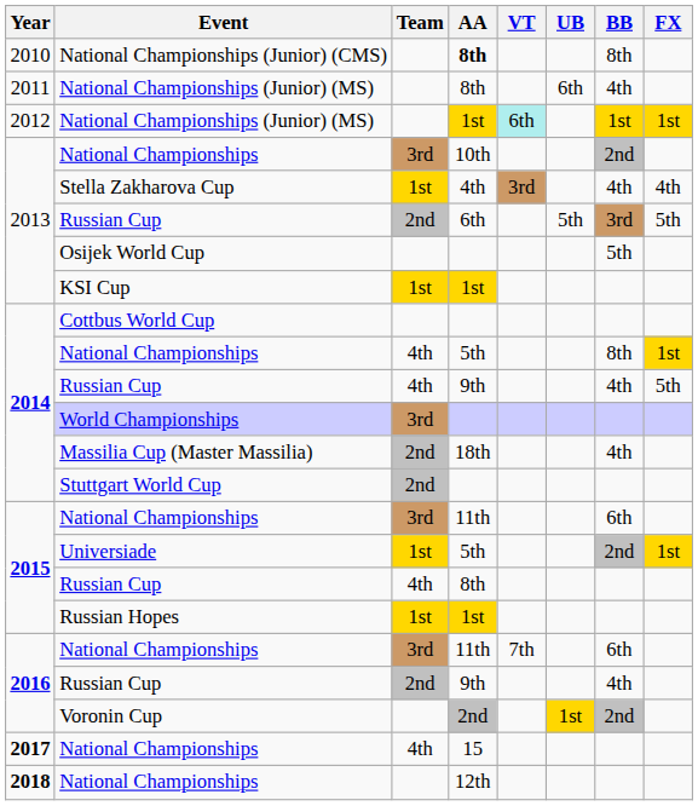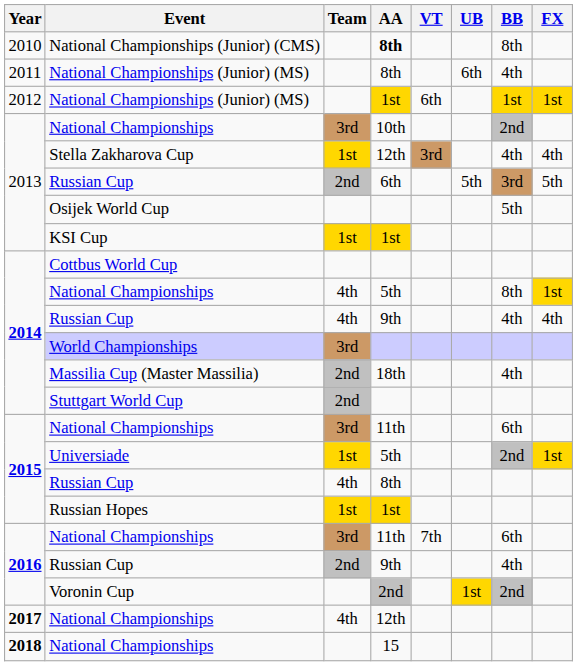 <table class="wikitable" style="text-align:center; font-size: 95%;">
 <tr>
 <th>Year</th>
 <th>Event</th>
 <th style="width:30px;">Team</th>
 <th style="width:30px;">AA</th>
 <th style="width:30px;"><a href='#'>VT</a></th>
 <th style="width:30px;"><a href='#'>UB</a></th>
 <th style="width:30px;"><a href='#'>BB</a></th>
 <th style="width:30px;"><a href='#'>FX</a></th>
 </tr>
 <tr>
 <td>2010</td>
 <td align=left>National Championships (Junior) (CMS)</td>
 <td></td>
 <td><strong>8th</strong></td>
 <td></td>
 <td></td>
 <td>8th</td>
 <td></td>
 </tr>
 <tr>
 <td>2011</td>
 <td align=left><a href='#'>National Championships</a> (Junior) (MS)</td>
 <td></td>
 <td>8th</td>
 <td></td>
 <td>6th</td>
 <td>4th</td>
 <td></td>
 </tr>
 <tr>
 <td>2012</td>
 <td align=left><a href='#'>National Championships</a> (Junior) (MS)</td>
 <td></td>
 <td style="background: gold">1st</td>
-<td style="background: paleturquoise;">6th</td>
+<td>6th</td>
 <td></td>
 <td style="background: gold">1st</td>
 <td style="background: gold">1st</td>
 </tr>
 <tr>
 <td rowspan="5">2013</td>
 <td align=left><a href='#'>National Championships</a></td>
 <td style="background:#c96;">3rd</td>
 <td>10th</td>
 <td></td>
 <td></td>
 <td style="background:silver;">2nd</td>
 <td></td>
 </tr>
 <tr>
 <td align=left>Stella Zakharova Cup</td>
 <td style="background: gold">1st</td>
-<td>4th</td>
+<td>12th</td>
 <td style="background:#c96;">3rd</td>
 <td></td>
 <td>4th</td>
 <td>4th</td>
 </tr>
 <tr>
 <td align=left><a href='#'>Russian Cup</a></td>
 <td style="background:silver;">2nd</td>
 <td>6th</td>
 <td></td>
 <td>5th</td>
 <td style="background:#c96;">3rd</td>
 <td>5th</td>
 </tr>
 <tr>
 <td align=left>Osijek World Cup</td>
 <td></td>
 <td></td>
 <td></td>
 <td></td>
 <td>5th</td>
 <td></td>
 </tr>
 <tr>
 <td align=left>KSI Cup</td>
 <td style="background: gold">1st</td>
 <td style="background: gold">1st</td>
 <td></td>
 <td></td>
 <td></td>
 <td></td>
 </tr>
 <tr>
 <td rowspan="6"><strong><a href='#'>2014</a></strong></td>
 <td align=left><a href='#'>Cottbus World Cup</a></td>
 <td></td>
 <td></td>
 <td></td>
 <td></td>
 <td></td>
 <td></td>
 </tr>
 <tr>
 <td align=left><a href='#'>National Championships</a></td>
 <td>4th</td>
 <td>5th</td>
 <td></td>
 <td></td>
 <td>8th</td>
 <td style="background: gold">1st</td>
 </tr>
 <tr>
 <td align=left><a href='#'>Russian Cup</a></td>
 <td>4th</td>
 <td>9th</td>
 <td></td>
 <td></td>
 <td>4th</td>
-<td>5th</td>
+<td>4th</td>
 </tr>
 <tr bgcolor=#CCCCFF>
 <td align=left><a href='#'>World Championships</a></td>
 <td style="background:#c96;">3rd</td>
 <td></td>
 <td></td>
 <td></td>
 <td></td>
 <td></td>
 </tr>
 <tr>
 <td align=left><a href='#'>Massilia Cup</a> (Master Massilia)</td>
 <td style="background:silver;">2nd</td>
 <td>18th</td>
 <td></td>
 <td></td>
 <td>4th</td>
 <td></td>
 </tr>
 <tr>
 <td align=left><a href='#'>Stuttgart World Cup</a></td>
 <td style="background:silver;">2nd</td>
 <td></td>
 <td></td>
 <td></td>
 <td></td>
 <td></td>
 </tr>
 <tr>
 <td rowspan="4"><strong><a href='#'>2015</a></strong></td>
 <td align=left><a href='#'>National Championships</a></td>
 <td style="background:#c96;">3rd</td>
 <td>11th</td>
 <td></td>
 <td></td>
 <td>6th</td>
 <td></td>
 </tr>
 <tr>
 <td align=left><a href='#'>Universiade</a></td>
 <td style="background: gold">1st</td>
 <td>5th</td>
 <td></td>
 <td></td>
 <td style="background:silver;">2nd</td>
 <td style="background: gold">1st</td>
 </tr>
 <tr>
 <td align=left><a href='#'>Russian Cup</a></td>
 <td>4th</td>
 <td>8th</td>
 <td></td>
 <td></td>
 <td></td>
 <td></td>
 </tr>
 <tr>
 <td align=left>Russian Hopes</td>
 <td style="background: gold">1st</td>
 <td style="background: gold">1st</td>
 <td></td>
 <td></td>
 <td></td>
 <td></td>
 </tr>
 <tr>
 <td rowspan="3"><strong><a href='#'>2016</a></strong></td>
 <td align=left><a href='#'>National Championships</a></td>
 <td style="background:#c96;">3rd</td>
 <td>11th</td>
 <td>7th</td>
 <td></td>
 <td>6th</td>
 <td></td>
 </tr>
 <tr>
 <td align=left>Russian Cup</td>
 <td style="background:silver;">2nd</td>
 <td>9th</td>
 <td></td>
 <td></td>
 <td>4th</td>
 <td></td>
 </tr>
 <tr>
 <td align=left>Voronin Cup</td>
 <td></td>
 <td style="background:silver;">2nd</td>
 <td></td>
 <td style="background: gold">1st</td>
 <td style="background:silver;">2nd</td>
 <td></td>
 </tr>
 <tr>
 <td rowspan="1"><strong>2017</strong></td>
 <td align=left><a href='#'>National Championships</a></td>
 <td>4th</td>
-<td>15</td>
+<td>12th</td>
 <td></td>
 <td></td>
 <td></td>
 <td></td>
 </tr>
 <tr>
 <td rowspan="1"><strong>2018</strong></td>
 <td align=left><a href='#'>National Championships</a></td>
 <td></td>
-<td>12th</td>
+<td>15</td>
 <td></td>
 <td></td>
 <td></td>
 <td></td>
 </tr>
 </table>
